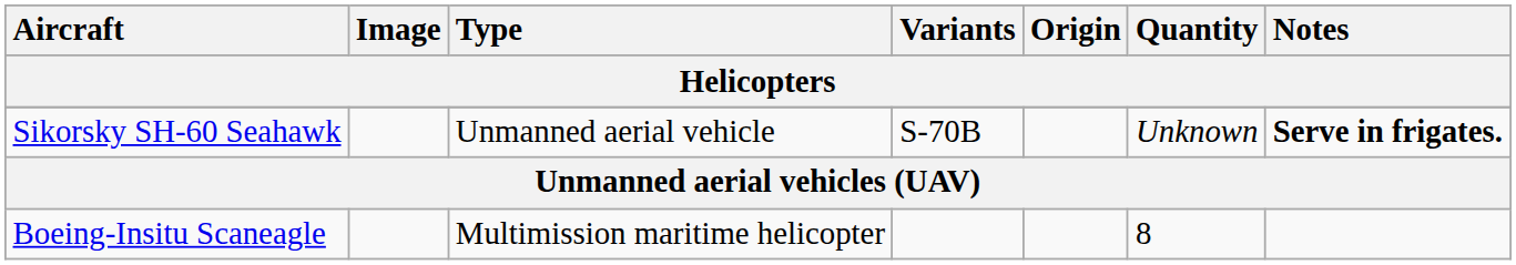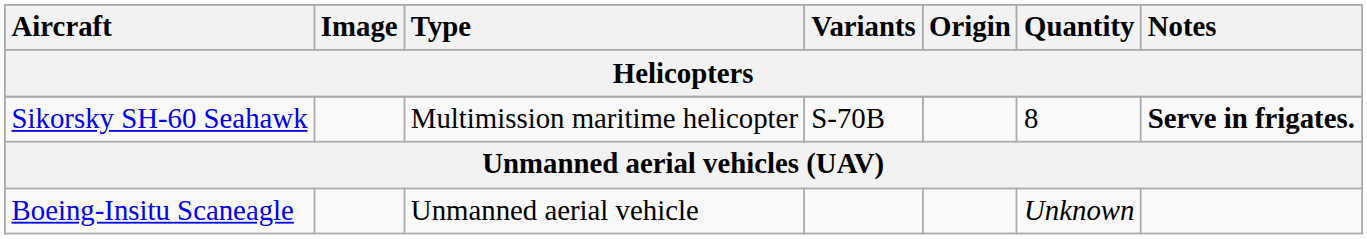 <table class="wikitable">
 <tr>
 <th style="text-align: left;">Aircraft</th>
 <th style="text-align: left;">Image</th>
 <th style="text-align: left;">Type</th>
 <th style="text-align: left;">Variants</th>
 <th style="text-align: left;">Origin</th>
 <th style="text-align: left;">Quantity</th>
 <th style="text-align: left;">Notes</th>
 </tr>
 <tr>
 <th colspan="7">Helicopters</th>
 </tr>
 <tr --->
 </tr>
 <tr>
 <td><a href='#'>Sikorsky SH-60 Seahawk</a></td>
 <td></td>
-<td>Unmanned aerial vehicle</td>
+<td>Multimission maritime helicopter</td>
 <td>S-70B</td>
 <td></td>
-<td><em>Unknown</em></td>
+<td>8</td>
 <td><strong>Serve in frigates.</strong></td>
 </tr>
 <tr>
 <th colspan="7">Unmanned aerial vehicles (UAV)</th>
 </tr>
 <tr>
 <td><a href='#'>Boeing-Insitu Scaneagle</a></td>
 <td></td>
-<td>Multimission maritime helicopter</td>
+<td>Unmanned aerial vehicle</td>
 <td></td>
 <td></td>
-<td>8</td>
+<td><em>Unknown</em></td>
 <td></td>
 </tr>
 </table>
